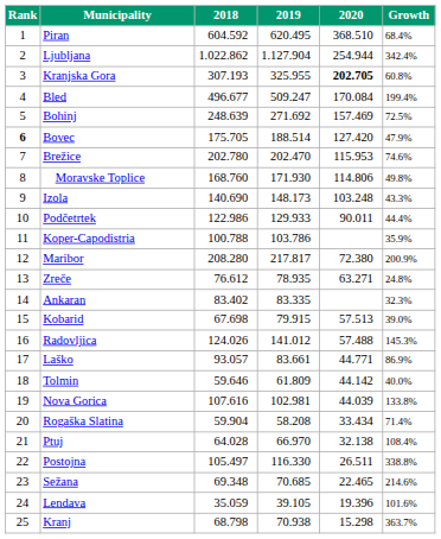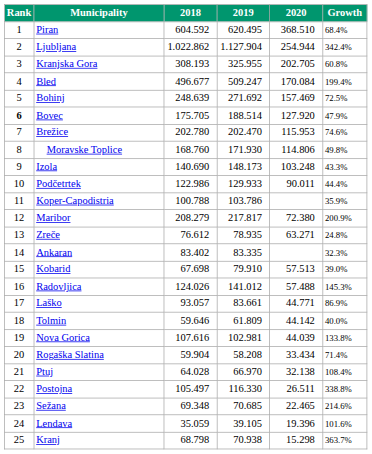 <table class="wikitable plainrowheaders" style="background:#fff; font-size:86%; line-height:16px; border:grey solid 1px; border-collapse:collapse;">
 <tr style="color:white;">
 <th style="width:5px; background:#00966E;">Rank</th>
 <th style="width:165px; background:#00966E;">Municipality</th>
 <th style="width:63px; background:#00966E;">2018</th>
 <th style="width:63px; background:#00966E;">2019</th>
 <th style="width:63px; background:#00966E;">2020</th>
 <th style="width:52px; background:#00966E;">Growth</th>
 </tr>
 <tr>
 <td align=center>1</td>
 <td> <a href='#'>Piran</a></td>
 <td align=right>604.592  </td>
 <td align=right>620.495  </td>
 <td align=right>368.510  </td>
 <td align=left><small></small> <small>68.4%</small></td>
 </tr>
 <tr>
 <td align=center>2</td>
 <td> <a href='#'>Ljubljana</a></td>
 <td align=right>1.022.862  </td>
 <td align=right>1.127.904  </td>
 <td align=right>254.944  </td>
 <td align=left><small></small> <small>342.4%</small></td>
 </tr>
 <tr>
 <td align=center>3</td>
 <td> <a href='#'>Kranjska Gora</a></td>
-<td align=right>307.193  </td>
+<td align=right>308.193  </td>
 <td align=right>325.955  </td>
-<td align=right><strong>202.705  </strong></td>
+<td align=right>202.705  </td>
 <td align=left><small></small> <small>60.8%</small></td>
 </tr>
 <tr>
 <td align=center>4</td>
 <td> <a href='#'>Bled</a></td>
 <td align=right>496.677  </td>
 <td align=right>509.247  </td>
 <td align=right>170.084  </td>
 <td align=left><small></small> <small>199.4%</small></td>
 </tr>
 <tr>
 <td align=center>5</td>
 <td> <a href='#'>Bohinj</a></td>
 <td align=right>248.639  </td>
 <td align=right>271.692  </td>
 <td align=right>157.469  </td>
 <td align=left><small></small> <small>72.5%</small></td>
 </tr>
 <tr>
 <td align=center><strong>6</strong></td>
 <td> <a href='#'>Bovec</a></td>
 <td align=right>175.705  </td>
 <td align=right>188.514  </td>
-<td align=right>127.420  </td>
+<td align=right>127.920  </td>
 <td align=left><small></small> <small>47.9%</small></td>
 </tr>
 <tr>
 <td align=center>7</td>
 <td> <a href='#'>Brežice</a></td>
 <td align=right>202.780  </td>
 <td align=right>202.470  </td>
 <td align=right>115.953  </td>
 <td align=left><small></small> <small>74.6%</small></td>
 </tr>
 <tr>
 <td align=center>8</td>
 <td>    <a href='#'>Moravske Toplice</a></td>
 <td align=right>168.760  </td>
 <td align=right>171.930  </td>
 <td align=right>114.806  </td>
 <td align=left><small></small> <small>49.8%</small></td>
 </tr>
 <tr>
 <td align=center>9</td>
 <td> <a href='#'>Izola</a></td>
 <td align=right>140.690  </td>
 <td align=right>148.173  </td>
 <td align=right>103.248  </td>
 <td align=left><small></small> <small>43.3%</small></td>
 </tr>
 <tr>
 <td align=center>10</td>
 <td> <a href='#'>Podčetrtek</a></td>
 <td align=right>122.986  </td>
 <td align=right>129.933  </td>
 <td align=right>90.011  </td>
 <td align=left><small></small> <small>44.4%</small></td>
 </tr>
 <tr>
 <td align=center>11</td>
 <td> <a href='#'>Koper-Capodistria</a></td>
 <td align=right>100.788  </td>
 <td align=right>103.786  </td>
 <td align=right>  </td>
 <td align=left><small></small> <small>35.9%</small></td>
 </tr>
 <tr>
 <td align=center>12</td>
 <td> <a href='#'>Maribor</a></td>
-<td align=right>208.280  </td>
+<td align=right>208.279  </td>
 <td align=right>217.817  </td>
 <td align=right>72.380  </td>
 <td align=left><small></small> <small>200.9%</small></td>
 </tr>
 <tr>
 <td align=center>13</td>
 <td> <a href='#'>Zreče</a></td>
 <td align=right>76.612  </td>
 <td align=right>78.935  </td>
 <td align=right>63.271  </td>
 <td align=left><small></small> <small>24.8%</small></td>
 </tr>
 <tr>
 <td align=center>14</td>
 <td> <a href='#'>Ankaran</a></td>
 <td align=right>83.402  </td>
 <td align=right>83.335  </td>
 <td align=right>  </td>
 <td align=left><small></small> <small>32.3%</small></td>
 </tr>
 <tr>
 <td align=center>15</td>
 <td> <a href='#'>Kobarid</a></td>
 <td align=right>67.698  </td>
-<td align=right>79.915  </td>
+<td align=right>79.910  </td>
 <td align=right>57.513  </td>
 <td align=left><small></small> <small>39.0%</small></td>
 </tr>
 <tr>
 <td align=center>16</td>
 <td> <a href='#'>Radovljica</a></td>
 <td align=right>124.026  </td>
 <td align=right>141.012  </td>
 <td align=right>57.488  </td>
 <td align=left><small></small> <small>145.3%</small></td>
 </tr>
 <tr>
 <td align=center>17</td>
 <td> <a href='#'>Laško</a></td>
 <td align=right>93.057  </td>
 <td align=right>83.661  </td>
 <td align=right>44.771  </td>
 <td align=left><small></small> <small>86.9%</small></td>
 </tr>
 <tr>
 <td align=center>18</td>
 <td> <a href='#'>Tolmin</a></td>
 <td align=right>59.646  </td>
 <td align=right>61.809  </td>
 <td align=right>44.142  </td>
 <td align=left><small></small> <small>40.0%</small></td>
 </tr>
 <tr>
 <td align=center>19</td>
 <td> <a href='#'>Nova Gorica</a></td>
 <td align=right>107.616  </td>
 <td align=right>102.981  </td>
 <td align=right>44.039  </td>
 <td align=left><small></small> <small>133.8%</small></td>
 </tr>
 <tr>
 <td align=center>20</td>
 <td> <a href='#'>Rogaška Slatina</a></td>
 <td align=right>59.904  </td>
 <td align=right>58.208  </td>
 <td align=right>33.434  </td>
 <td align=left><small></small> <small>71.4%</small></td>
 </tr>
 <tr>
 <td align=center>21</td>
 <td> <a href='#'>Ptuj</a></td>
 <td align=right>64.028  </td>
 <td align=right>66.970  </td>
 <td align=right>32.138  </td>
 <td align=left><small></small> <small>108.4%</small></td>
 </tr>
 <tr>
 <td align=center>22</td>
 <td> <a href='#'>Postojna</a></td>
 <td align=right>105.497  </td>
 <td align=right>116.330  </td>
 <td align=right>26.511  </td>
 <td align=left><small></small> <small>338.8%</small></td>
 </tr>
 <tr>
 <td align=center>23</td>
 <td> <a href='#'>Sežana</a></td>
 <td align=right>69.348  </td>
 <td align=right>70.685  </td>
 <td align=right>22.465  </td>
 <td align=left><small></small> <small>214.6%</small></td>
 </tr>
 <tr>
 <td align=center>24</td>
 <td> <a href='#'>Lendava</a></td>
 <td align=right>35.059  </td>
 <td align=right>39.105  </td>
 <td align=right>19.396  </td>
 <td align=left><small></small> <small>101.6%</small></td>
 </tr>
 <tr>
 <td align=center>25</td>
 <td> <a href='#'>Kranj</a></td>
 <td align=right>68.798  </td>
 <td align=right>70.938  </td>
 <td align=right>15.298  </td>
 <td align=left><small></small> <small>363.7%</small></td>
 </tr>
 </table>
